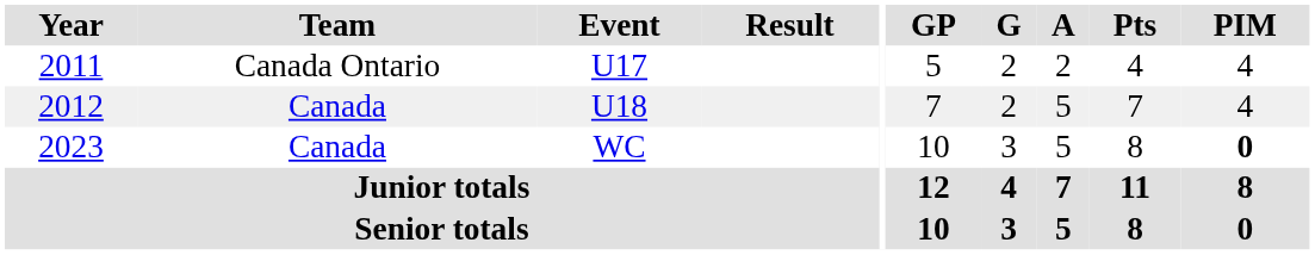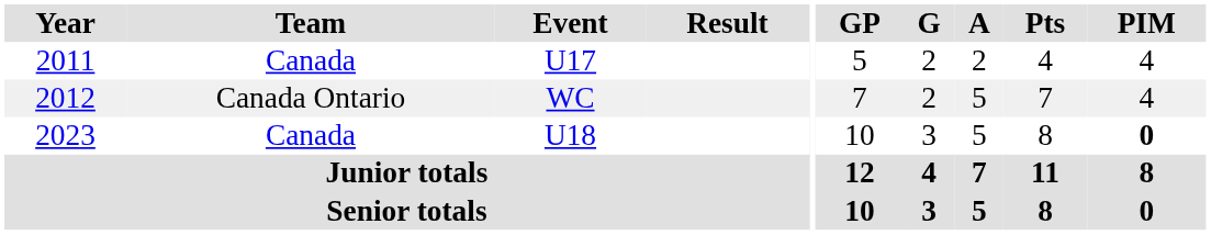 <table border="0" cellpadding="1" cellspacing="0" ID="Table3" style="text-align:center; width:40em">
 <tr ALIGN="center" bgcolor="#e0e0e0">
 <th>Year</th>
 <th>Team</th>
 <th>Event</th>
 <th>Result</th>
 <th rowspan="102" bgcolor="#ffffff"></th>
 <th>GP</th>
 <th>G</th>
 <th>A</th>
 <th>Pts</th>
 <th>PIM</th>
 </tr>
 <tr>
 <td><a href='#'>2011</a></td>
-<td>Canada Ontario</td>
+<td><a href='#'>Canada</a></td>
 <td><a href='#'>U17</a></td>
 <td></td>
 <td>5</td>
 <td>2</td>
 <td>2</td>
 <td>4</td>
 <td>4</td>
 </tr>
 <tr bgcolor="#f0f0f0">
 <td><a href='#'>2012</a></td>
-<td><a href='#'>Canada</a></td>
-<td><a href='#'>U18</a></td>
+<td>Canada Ontario</td>
+<td><a href='#'>WC</a></td>
 <td></td>
 <td>7</td>
 <td>2</td>
 <td>5</td>
 <td>7</td>
 <td>4</td>
 </tr>
 <tr>
 <td><a href='#'>2023</a></td>
 <td><a href='#'>Canada</a></td>
-<td><a href='#'>WC</a></td>
+<td><a href='#'>U18</a></td>
 <td></td>
 <td>10</td>
 <td>3</td>
 <td>5</td>
 <td>8</td>
 <td><strong>0</strong></td>
 </tr>
 <tr bgcolor="#e0e0e0">
 <th colspan="4">Junior totals</th>
 <th>12</th>
 <th>4</th>
 <th>7</th>
 <th>11</th>
 <th>8</th>
 </tr>
 <tr bgcolor="#e0e0e0">
 <th colspan="4">Senior totals</th>
 <th>10</th>
 <th>3</th>
 <th>5</th>
 <th>8</th>
 <th>0</th>
 </tr>
 </table>
